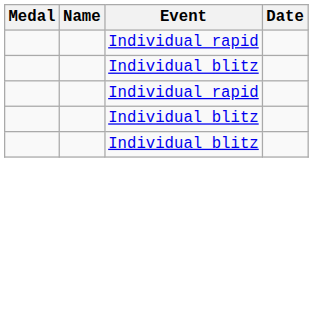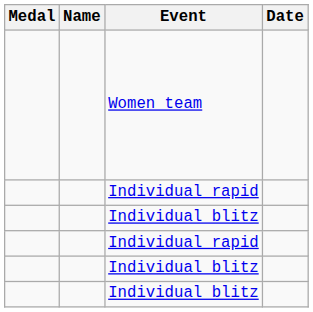 <table class="wikitable sortable" style="font-size:95%">
 <tr>
 <th>Medal</th>
 <th>Name</th>
 <th>Event</th>
 <th>Date</th>
+</tr>
+<tr>
+<td></td>
+<td><br><br><br><br><br><br><br><br></td>
+<td><a href='#'>Women team</a></td>
+<td></td>
 </tr>
 <tr>
 <td></td>
 <td></td>
 <td><a href='#'>Individual rapid</a></td>
 <td></td>
 </tr>
 <tr>
 <td></td>
 <td></td>
 <td><a href='#'>Individual blitz</a></td>
 <td></td>
 </tr>
 <tr>
 <td></td>
 <td></td>
 <td><a href='#'>Individual rapid</a></td>
 <td></td>
 </tr>
 <tr>
 <td></td>
 <td></td>
 <td><a href='#'>Individual blitz</a></td>
 <td></td>
 </tr>
 <tr>
 <td></td>
 <td></td>
 <td><a href='#'>Individual blitz</a></td>
 <td></td>
 </tr>
 </table>
